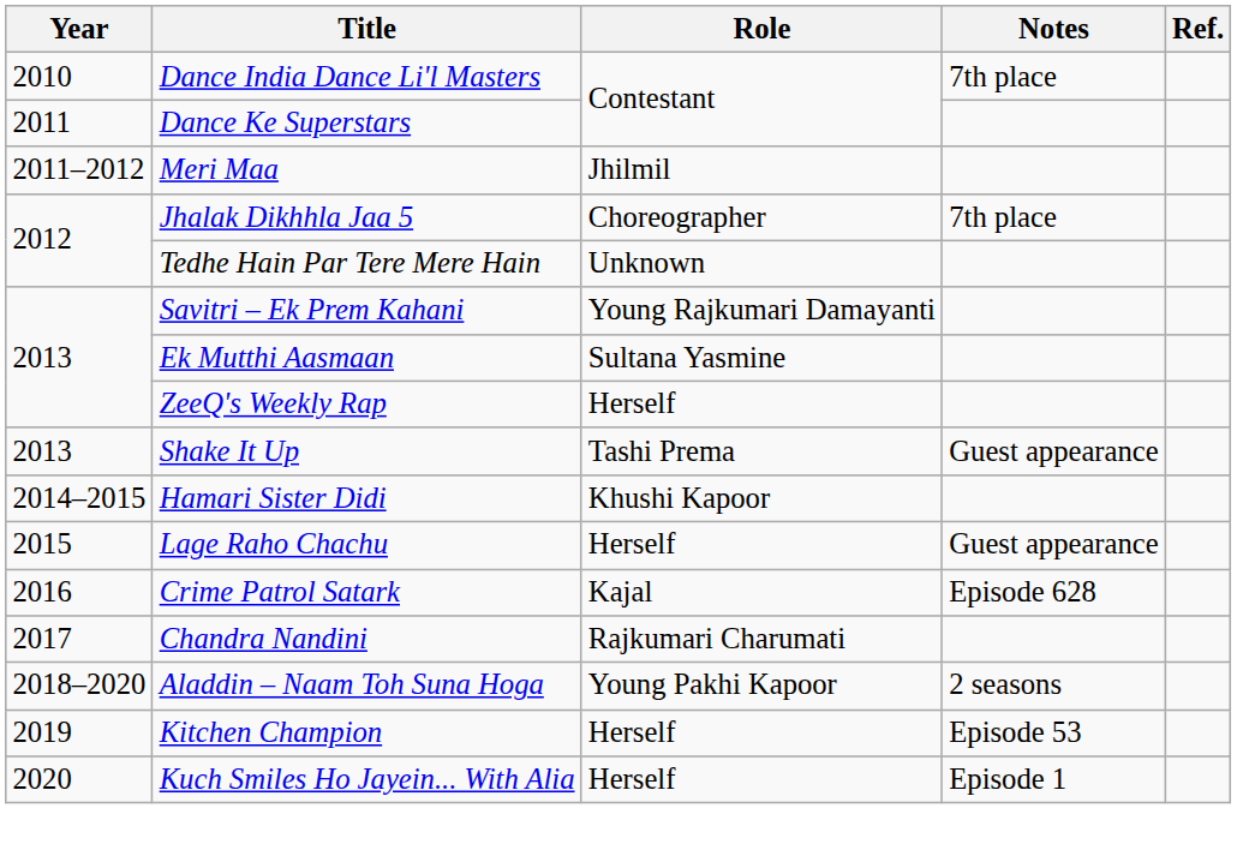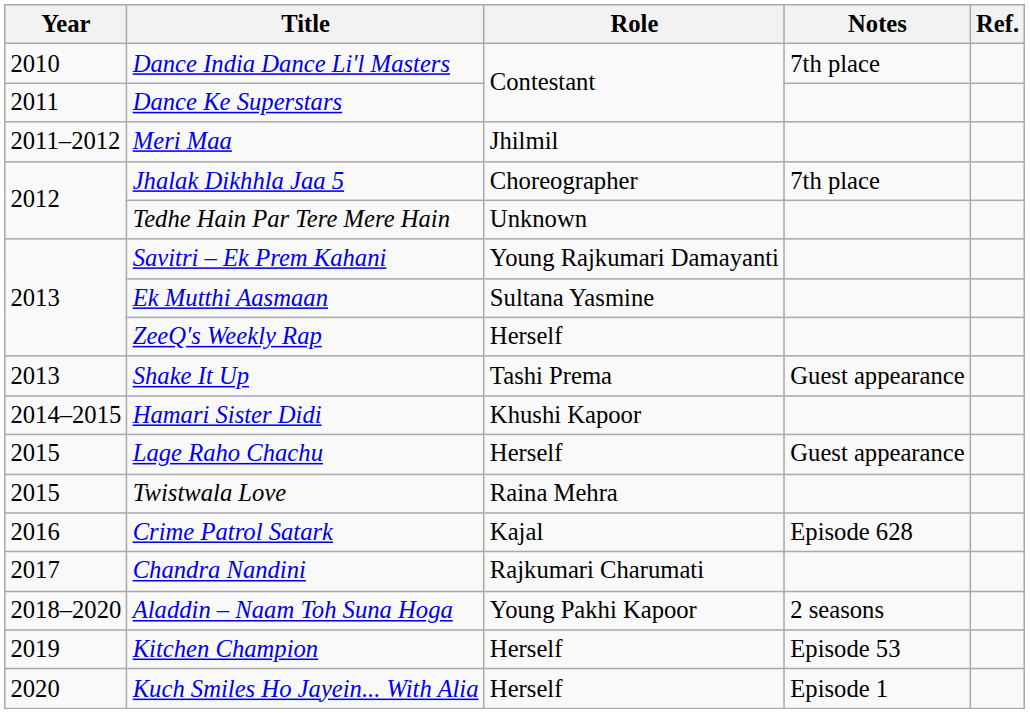 <table class="wikitable">
 <tr>
 <th>Year</th>
 <th>Title</th>
 <th>Role</th>
 <th>Notes</th>
 <th>Ref.</th>
 </tr>
 <tr>
 <td>2010</td>
 <td><em><a href='#'>Dance India Dance Li'l Masters</a></em></td>
 <td rowspan="2">Contestant</td>
 <td>7th place</td>
 <td></td>
 </tr>
 <tr>
 <td>2011</td>
 <td><em><a href='#'>Dance Ke Superstars</a></em></td>
 <td></td>
 <td></td>
 </tr>
 <tr>
 <td>2011–2012</td>
 <td><em><a href='#'>Meri Maa</a></em></td>
 <td>Jhilmil</td>
 <td></td>
 <td></td>
 </tr>
 <tr>
 <td rowspan="2">2012</td>
 <td><em><a href='#'>Jhalak Dikhhla Jaa 5</a></em></td>
 <td>Choreographer</td>
 <td>7th place</td>
 <td></td>
 </tr>
 <tr>
 <td><em>Tedhe Hain Par Tere Mere Hain</em></td>
 <td>Unknown</td>
 <td></td>
 <td></td>
 </tr>
 <tr>
 <td rowspan="3">2013</td>
 <td><em><a href='#'>Savitri – Ek Prem Kahani</a></em></td>
 <td>Young Rajkumari Damayanti</td>
 <td></td>
 <td></td>
 </tr>
 <tr>
 <td><em><a href='#'>Ek Mutthi Aasmaan</a></em></td>
 <td>Sultana Yasmine</td>
 <td></td>
 <td></td>
 </tr>
 <tr>
 <td><a href='#'><em>ZeeQ's Weekly Rap</em></a></td>
 <td>Herself</td>
 <td></td>
 <td></td>
 </tr>
 <tr>
 <td>2013</td>
 <td><em><a href='#'>Shake It Up</a></em></td>
 <td>Tashi Prema</td>
 <td>Guest appearance</td>
 <td></td>
 </tr>
 <tr>
 <td>2014–2015</td>
 <td><em><a href='#'>Hamari Sister Didi</a></em></td>
 <td>Khushi Kapoor</td>
 <td></td>
 <td></td>
 </tr>
 <tr>
 <td>2015</td>
 <td><em><a href='#'>Lage Raho Chachu</a></em></td>
 <td>Herself</td>
 <td>Guest appearance</td>
 <td></td>
 </tr>
 <tr>
+<td>2015</td>
+<td><em>Twistwala Love</em></td>
+<td>Raina Mehra</td>
+<td></td>
+<td></td>
+</tr>
+<tr>
 <td>2016</td>
 <td><em><a href='#'>Crime Patrol Satark</a></em></td>
 <td>Kajal</td>
 <td>Episode 628</td>
 <td></td>
 </tr>
 <tr>
 <td>2017</td>
 <td><em><a href='#'>Chandra Nandini</a></em></td>
 <td>Rajkumari Charumati</td>
 <td></td>
 <td></td>
 </tr>
 <tr>
 <td>2018–2020</td>
 <td><em><a href='#'>Aladdin – Naam Toh Suna Hoga</a></em></td>
 <td>Young Pakhi Kapoor</td>
 <td>2 seasons</td>
 <td></td>
 </tr>
 <tr>
 <td>2019</td>
 <td><em><a href='#'>Kitchen Champion</a></em></td>
 <td>Herself</td>
 <td>Episode 53</td>
 <td></td>
 </tr>
 <tr>
 <td>2020</td>
 <td><em><a href='#'>Kuch Smiles Ho Jayein... With Alia</a></em></td>
 <td>Herself</td>
 <td>Episode 1</td>
 <td></td>
 </tr>
 </table>
